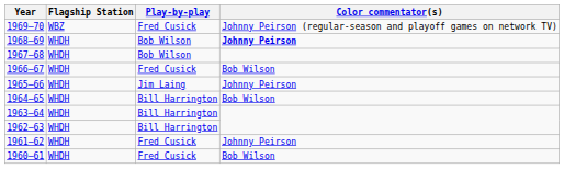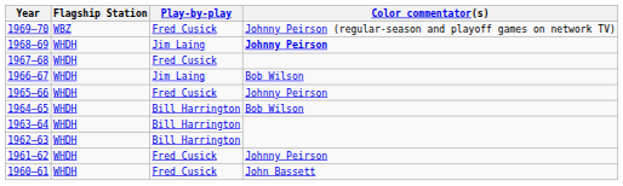 <table class="wikitable">
 <tr>
 <th>Year</th>
 <th>Flagship Station</th>
 <th><a href='#'>Play-by-play</a></th>
 <th><a href='#'>Color commentator</a>(s)</th>
 </tr>
 <tr>
 <td><a href='#'>1969–70</a></td>
 <td><a href='#'>WBZ</a></td>
 <td><a href='#'>Fred Cusick</a></td>
 <td><a href='#'>Johnny Peirson</a> (regular-season and playoff games on network TV)</td>
 </tr>
 <tr>
 <td><a href='#'>1968–69</a></td>
 <td><a href='#'>WHDH</a></td>
-<td><a href='#'>Bob Wilson</a></td>
+<td><a href='#'>Jim Laing</a></td>
 <td><strong><a href='#'>Johnny Peirson</a></strong></td>
 </tr>
 <tr>
 <td><a href='#'>1967–68</a></td>
 <td><a href='#'>WHDH</a></td>
-<td><a href='#'>Bob Wilson</a></td>
+<td><a href='#'>Fred Cusick</a></td>
 </tr>
 <tr>
 <td><a href='#'>1966–67</a></td>
 <td><a href='#'>WHDH</a></td>
-<td><a href='#'>Fred Cusick</a></td>
+<td><a href='#'>Jim Laing</a></td>
 <td><a href='#'>Bob Wilson</a></td>
 </tr>
 <tr>
 <td><a href='#'>1965–66</a></td>
 <td><a href='#'>WHDH</a></td>
-<td><a href='#'>Jim Laing</a></td>
+<td><a href='#'>Fred Cusick</a></td>
 <td><a href='#'>Johnny Peirson</a></td>
 </tr>
 <tr>
 <td><a href='#'>1964–65</a></td>
 <td><a href='#'>WHDH</a></td>
 <td><a href='#'>Bill Harrington</a></td>
 <td><a href='#'>Bob Wilson</a></td>
 </tr>
 <tr>
 <td><a href='#'>1963–64</a></td>
 <td><a href='#'>WHDH</a></td>
 <td><a href='#'>Bill Harrington</a></td>
 </tr>
 <tr>
 <td><a href='#'>1962–63</a></td>
 <td><a href='#'>WHDH</a></td>
 <td><a href='#'>Bill Harrington</a></td>
 </tr>
 <tr>
 <td><a href='#'>1961–62</a></td>
 <td><a href='#'>WHDH</a></td>
 <td><a href='#'>Fred Cusick</a></td>
 <td><a href='#'>Johnny Peirson</a></td>
 </tr>
 <tr>
 <td><a href='#'>1960–61</a></td>
 <td><a href='#'>WHDH</a></td>
 <td><a href='#'>Fred Cusick</a></td>
-<td><a href='#'>Bob Wilson</a></td>
+<td><a href='#'>John Bassett</a></td>
 </tr>
 </table>
